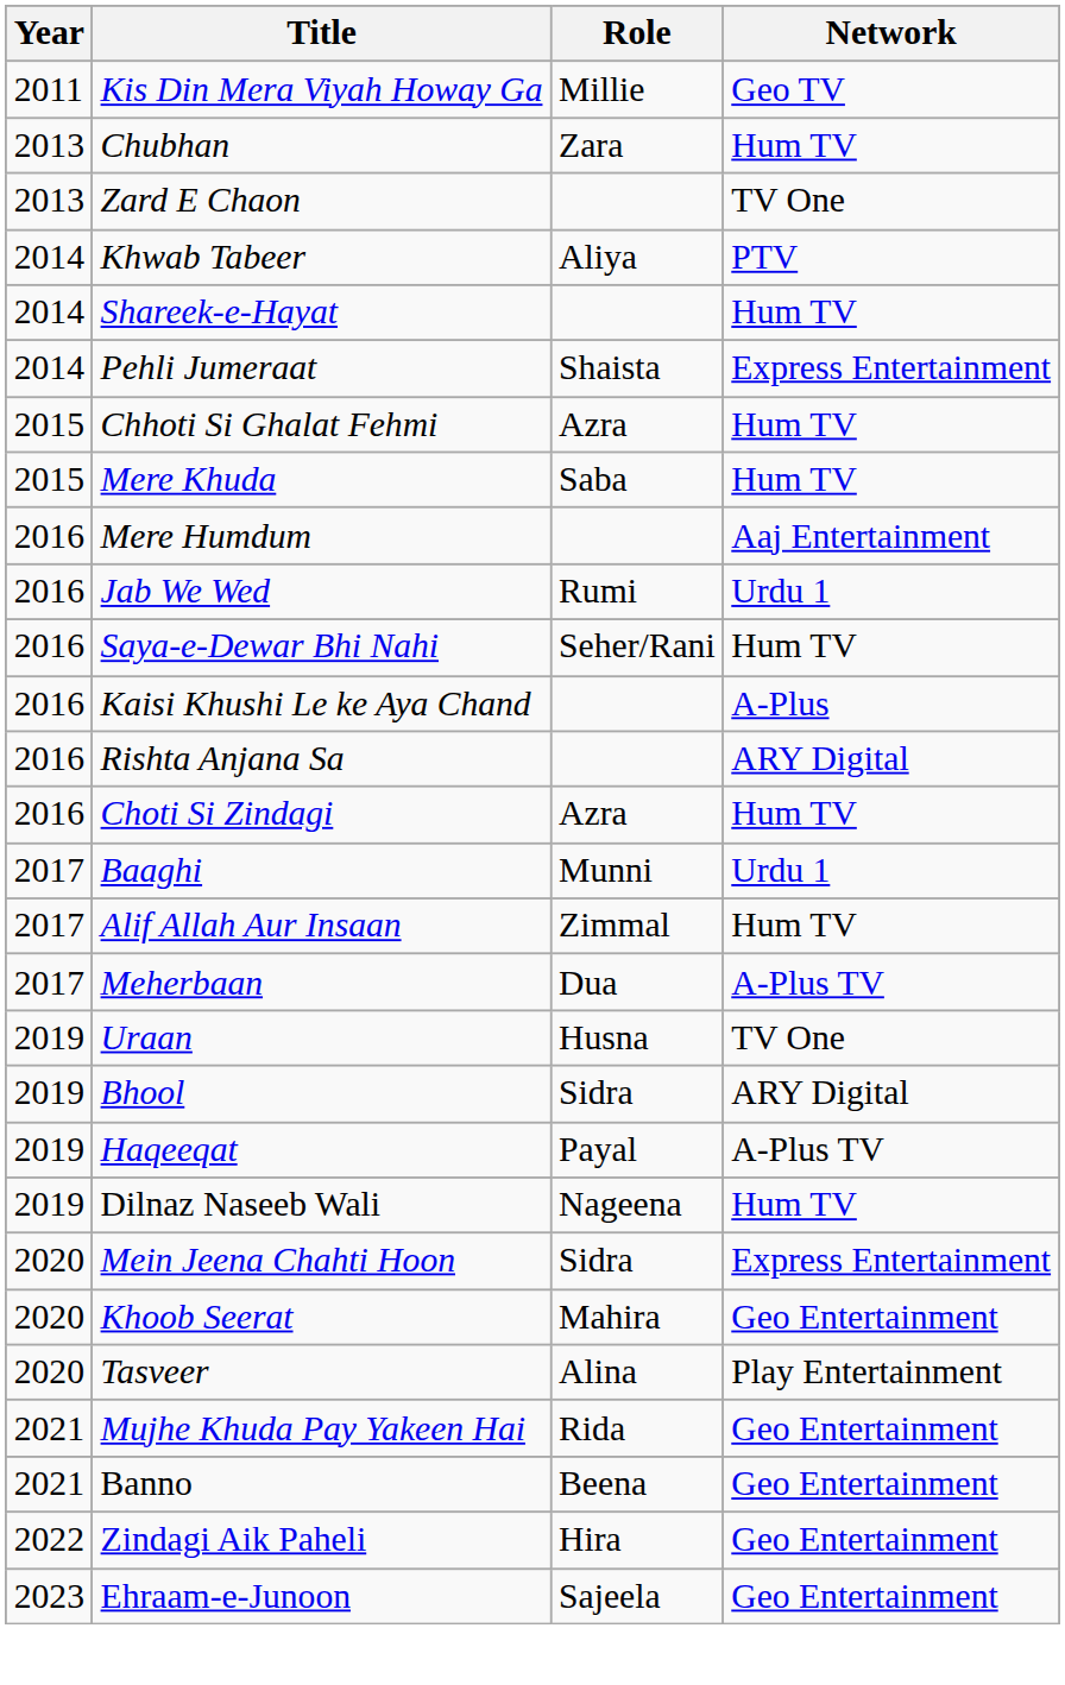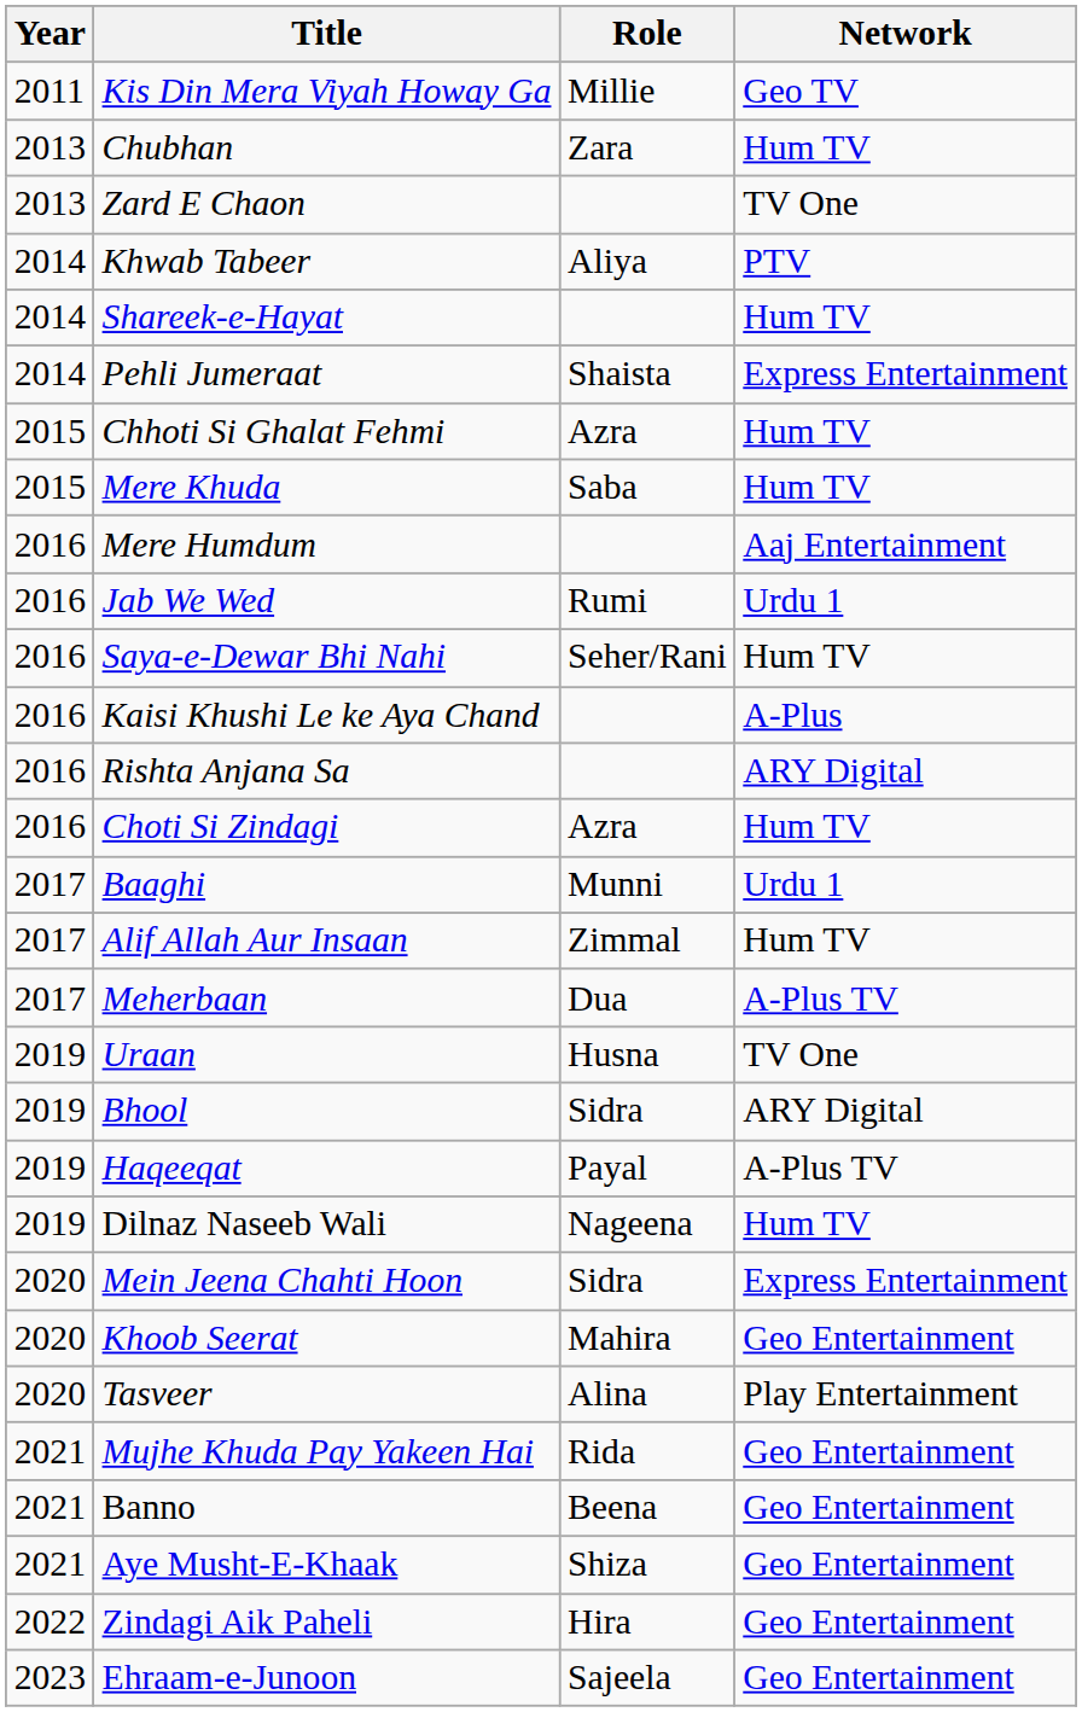 <table class="wikitable">
 <tr>
 <th>Year</th>
 <th>Title</th>
 <th>Role</th>
 <th>Network</th>
 </tr>
 <tr>
 <td>2011</td>
 <td><em><a href='#'>Kis Din Mera Viyah Howay Ga</a></em></td>
 <td>Millie</td>
 <td><a href='#'>Geo TV</a></td>
 </tr>
 <tr>
 <td>2013</td>
 <td><em>Chubhan</em></td>
 <td>Zara</td>
 <td><a href='#'>Hum TV</a></td>
 </tr>
 <tr>
 <td>2013</td>
 <td><em>Zard E Chaon</em></td>
 <td></td>
 <td>TV One</td>
 </tr>
 <tr>
 <td>2014</td>
 <td><em>Khwab Tabeer</em></td>
 <td>Aliya</td>
 <td><a href='#'>PTV</a></td>
 </tr>
 <tr>
 <td>2014</td>
 <td><em><a href='#'>Shareek-e-Hayat</a></em></td>
 <td></td>
 <td><a href='#'>Hum TV</a></td>
 </tr>
 <tr>
 <td>2014</td>
 <td><em>Pehli Jumeraat</em></td>
 <td>Shaista</td>
 <td><a href='#'>Express Entertainment</a></td>
 </tr>
 <tr>
 <td>2015</td>
 <td><em>Chhoti Si Ghalat Fehmi</em></td>
 <td>Azra</td>
 <td><a href='#'>Hum TV</a></td>
 </tr>
 <tr>
 <td>2015</td>
 <td><em><a href='#'>Mere Khuda</a></em></td>
 <td>Saba</td>
 <td><a href='#'>Hum TV</a></td>
 </tr>
 <tr>
 <td>2016</td>
 <td><em>Mere Humdum</em></td>
 <td></td>
 <td><a href='#'>Aaj Entertainment</a></td>
 </tr>
 <tr>
 <td>2016</td>
 <td><em><a href='#'>Jab We Wed</a></em></td>
 <td>Rumi</td>
 <td><a href='#'>Urdu 1</a></td>
 </tr>
 <tr>
 <td>2016</td>
 <td><em><a href='#'>Saya-e-Dewar Bhi Nahi</a></em></td>
 <td>Seher/Rani</td>
 <td>Hum TV</td>
 </tr>
 <tr>
 <td>2016</td>
 <td><em>Kaisi Khushi Le ke Aya Chand</em></td>
 <td></td>
 <td><a href='#'>A-Plus</a></td>
 </tr>
 <tr>
 <td>2016</td>
 <td><em>Rishta Anjana Sa</em></td>
 <td></td>
 <td><a href='#'>ARY Digital</a></td>
 </tr>
 <tr>
 <td>2016</td>
 <td><em><a href='#'>Choti Si Zindagi</a></em></td>
 <td>Azra</td>
 <td><a href='#'>Hum TV</a></td>
 </tr>
 <tr>
 <td>2017</td>
 <td><em><a href='#'>Baaghi</a></em></td>
 <td>Munni</td>
 <td><a href='#'>Urdu 1</a></td>
 </tr>
 <tr>
 <td>2017</td>
 <td><em><a href='#'>Alif Allah Aur Insaan</a></em></td>
 <td>Zimmal</td>
 <td>Hum TV</td>
 </tr>
 <tr>
 <td>2017</td>
 <td><em><a href='#'>Meherbaan</a></em></td>
 <td>Dua</td>
 <td><a href='#'>A-Plus TV</a></td>
 </tr>
 <tr>
 <td>2019</td>
 <td><em><a href='#'>Uraan</a></em></td>
 <td>Husna</td>
 <td>TV One</td>
 </tr>
 <tr>
 <td>2019</td>
 <td><em><a href='#'>Bhool</a></em></td>
 <td>Sidra</td>
 <td>ARY Digital</td>
 </tr>
 <tr>
 <td>2019</td>
 <td><em><a href='#'>Haqeeqat</a></em></td>
 <td>Payal</td>
 <td>A-Plus TV</td>
 </tr>
 <tr>
 <td>2019</td>
 <td>Dilnaz Naseeb Wali</td>
 <td>Nageena</td>
 <td><a href='#'>Hum TV</a></td>
 </tr>
 <tr>
 <td>2020</td>
 <td><em><a href='#'>Mein Jeena Chahti Hoon</a></em></td>
 <td>Sidra</td>
 <td><a href='#'>Express Entertainment</a></td>
 </tr>
 <tr>
 <td>2020</td>
 <td><em><a href='#'>Khoob Seerat</a></em></td>
 <td>Mahira</td>
 <td><a href='#'>Geo Entertainment</a></td>
 </tr>
 <tr>
 <td>2020</td>
 <td><em>Tasveer</em></td>
 <td>Alina</td>
 <td>Play Entertainment</td>
 </tr>
 <tr>
 <td>2021</td>
 <td><em><a href='#'>Mujhe Khuda Pay Yakeen Hai</a></em></td>
 <td>Rida</td>
 <td><a href='#'>Geo Entertainment</a></td>
 </tr>
 <tr>
 <td>2021</td>
 <td>Banno</td>
 <td>Beena</td>
 <td><a href='#'>Geo Entertainment</a></td>
 </tr>
 <tr>
+<td>2021</td>
+<td><a href='#'>Aye Musht-E-Khaak</a></td>
+<td>Shiza</td>
+<td><a href='#'>Geo Entertainment</a></td>
+</tr>
+<tr>
 <td>2022</td>
 <td><a href='#'>Zindagi Aik Paheli</a></td>
 <td>Hira</td>
 <td><a href='#'>Geo Entertainment</a></td>
 </tr>
 <tr>
 <td>2023</td>
 <td><a href='#'>Ehraam-e-Junoon</a></td>
 <td>Sajeela</td>
 <td><a href='#'>Geo Entertainment</a></td>
 </tr>
 </table>
